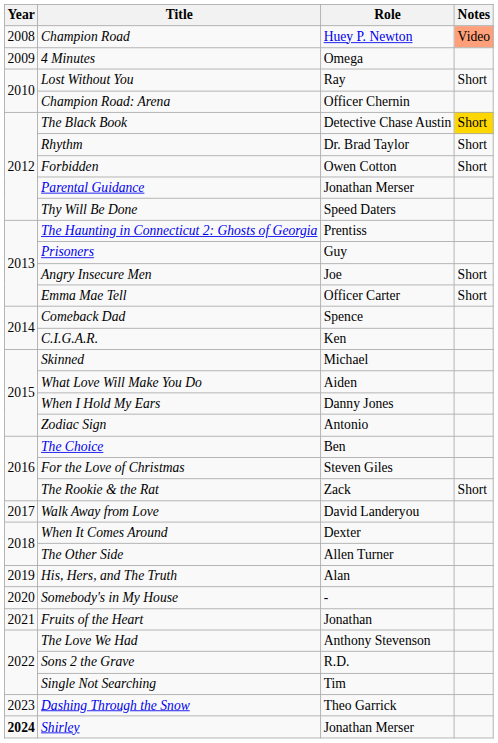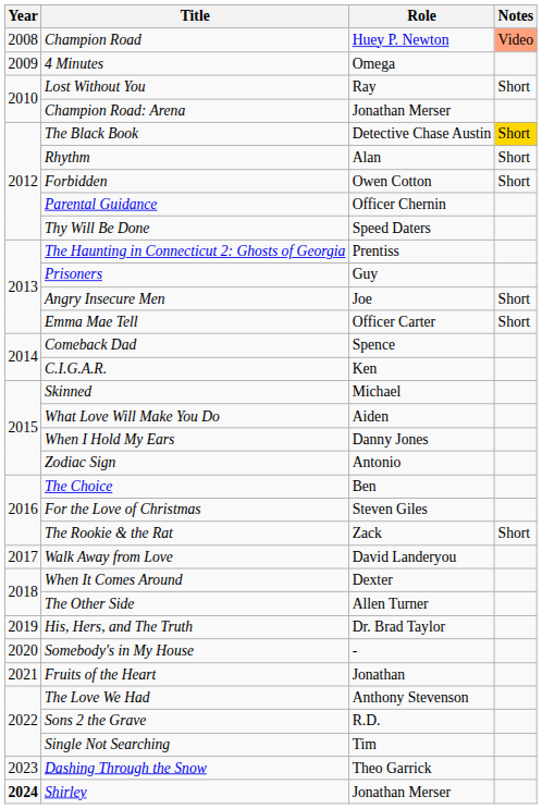 <table class="wikitable sortable">
 <tr>
 <th>Year</th>
 <th>Title</th>
 <th>Role</th>
 <th>Notes</th>
 </tr>
 <tr>
 <td>2008</td>
 <td><em>Champion Road</em></td>
 <td><a href='#'>Huey P. Newton</a></td>
 <td style="background: lightsalmon;">Video</td>
 </tr>
 <tr>
 <td>2009</td>
 <td><em>4 Minutes</em></td>
 <td>Omega</td>
 <td></td>
 </tr>
 <tr>
 <td rowspan=2>2010</td>
 <td><em>Lost Without You</em></td>
 <td>Ray</td>
 <td>Short</td>
 </tr>
 <tr>
 <td><em>Champion Road: Arena</em></td>
-<td>Officer Chernin</td>
+<td>Jonathan Merser</td>
 <td></td>
 </tr>
 <tr>
 <td rowspan=5>2012</td>
 <td><em>The Black Book</em></td>
 <td>Detective Chase Austin</td>
 <td style="background: gold;">Short</td>
 </tr>
 <tr>
 <td><em>Rhythm</em></td>
-<td>Dr. Brad Taylor</td>
+<td>Alan</td>
 <td>Short</td>
 </tr>
 <tr>
 <td><em>Forbidden</em></td>
 <td>Owen Cotton</td>
 <td>Short</td>
 </tr>
 <tr>
 <td><em><a href='#'>Parental Guidance</a></em></td>
-<td>Jonathan Merser</td>
+<td>Officer Chernin</td>
 <td></td>
 </tr>
 <tr>
 <td><em>Thy Will Be Done</em></td>
 <td>Speed Daters</td>
 <td></td>
 </tr>
 <tr>
 <td rowspan=4>2013</td>
 <td><em><a href='#'>The Haunting in Connecticut 2: Ghosts of Georgia</a></em></td>
 <td>Prentiss</td>
 <td></td>
 </tr>
 <tr>
 <td><em><a href='#'>Prisoners</a></em></td>
 <td>Guy</td>
 <td></td>
 </tr>
 <tr>
 <td><em>Angry Insecure Men</em></td>
 <td>Joe</td>
 <td>Short</td>
 </tr>
 <tr>
 <td><em>Emma Mae Tell</em></td>
 <td>Officer Carter</td>
 <td>Short</td>
 </tr>
 <tr>
 <td rowspan=2>2014</td>
 <td><em>Comeback Dad</em></td>
 <td>Spence</td>
 <td></td>
 </tr>
 <tr>
 <td><em>C.I.G.A.R.</em></td>
 <td>Ken</td>
 <td></td>
 </tr>
 <tr>
 <td rowspan=4>2015</td>
 <td><em>Skinned</em></td>
 <td>Michael</td>
 <td></td>
 </tr>
 <tr>
 <td><em>What Love Will Make You Do</em></td>
 <td>Aiden</td>
 <td></td>
 </tr>
 <tr>
 <td><em>When I Hold My Ears</em></td>
 <td>Danny Jones</td>
 <td></td>
 </tr>
 <tr>
 <td><em>Zodiac Sign</em></td>
 <td>Antonio</td>
 <td></td>
 </tr>
 <tr>
 <td rowspan=3>2016</td>
 <td><em><a href='#'>The Choice</a></em></td>
 <td>Ben</td>
 <td></td>
 </tr>
 <tr>
 <td><em>For the Love of Christmas</em></td>
 <td>Steven Giles</td>
 <td></td>
 </tr>
 <tr>
 <td><em>The Rookie & the Rat</em></td>
 <td>Zack</td>
 <td>Short</td>
 </tr>
 <tr>
 <td>2017</td>
 <td><em>Walk Away from Love</em></td>
 <td>David Landeryou</td>
 <td></td>
 </tr>
 <tr>
 <td rowspan=2>2018</td>
 <td><em>When It Comes Around</em></td>
 <td>Dexter</td>
 <td></td>
 </tr>
 <tr>
 <td><em>The Other Side</em></td>
 <td>Allen Turner</td>
 <td></td>
 </tr>
 <tr>
 <td>2019</td>
 <td><em>His, Hers, and The Truth</em></td>
-<td>Alan</td>
+<td>Dr. Brad Taylor</td>
 <td></td>
 </tr>
 <tr>
 <td>2020</td>
 <td><em>Somebody's in My House</em></td>
 <td>-</td>
 <td></td>
 </tr>
 <tr>
 <td>2021</td>
 <td><em>Fruits of the Heart</em></td>
 <td>Jonathan</td>
 <td></td>
 </tr>
 <tr>
 <td rowspan=3>2022</td>
 <td><em>The Love We Had</em></td>
 <td>Anthony Stevenson</td>
 <td></td>
 </tr>
 <tr>
 <td><em>Sons 2 the Grave</em></td>
 <td>R.D.</td>
 <td></td>
 </tr>
 <tr>
 <td><em>Single Not Searching</em></td>
 <td>Tim</td>
 <td></td>
 </tr>
 <tr>
 <td>2023</td>
 <td><em><a href='#'>Dashing Through the Snow</a></em></td>
 <td>Theo Garrick</td>
 <td></td>
 </tr>
 <tr>
 <td><strong>2024</strong></td>
 <td><em><a href='#'>Shirley</a></em></td>
 <td>Jonathan Merser</td>
 <td></td>
 </tr>
 </table>
